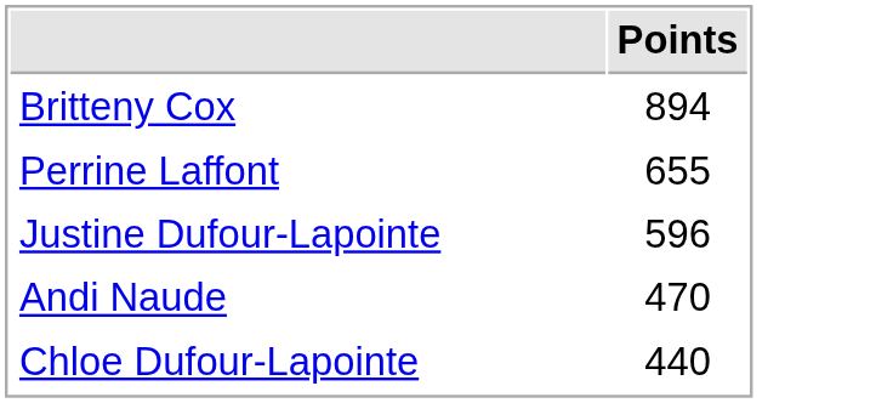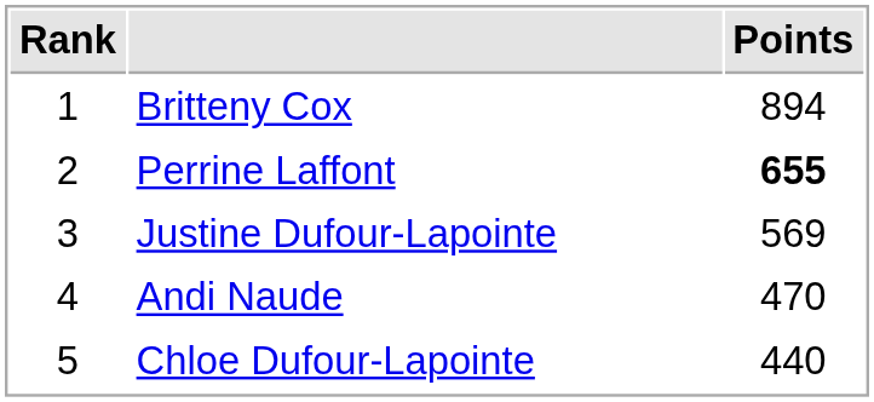 <table cellspacing="1" cellpadding="3" style="border:1px solid #aaa; font-size:86%;">
 <tr style="background:#e4e4e4;">
+<th style="border-bottom:1px solid #aaa; width:10px;">Rank</th>
 <th style="border-bottom:1px solid #aaa; width:200px;"></th>
 <th style="border-bottom:1px solid #aaa; width:20px;">Points</th>
 </tr>
 <tr>
+<td align=center>1</td>
 <td> <a href='#'>Britteny Cox</a></td>
 <td align=center>894</td>
 </tr>
 <tr>
+<td align=center>2</td>
 <td> <a href='#'>Perrine Laffont</a></td>
-<td align=center>655</td>
+<td align=center><strong>655</strong></td>
 </tr>
 <tr>
+<td align=center>3</td>
 <td> <a href='#'>Justine Dufour-Lapointe</a></td>
-<td align=center>596</td>
+<td align=center>569</td>
 </tr>
 <tr>
+<td align=center>4</td>
 <td> <a href='#'>Andi Naude</a></td>
 <td align=center>470</td>
 </tr>
 <tr>
+<td align=center>5</td>
 <td> <a href='#'>Chloe Dufour-Lapointe</a></td>
 <td align=center>440</td>
 </tr>
 </table>
